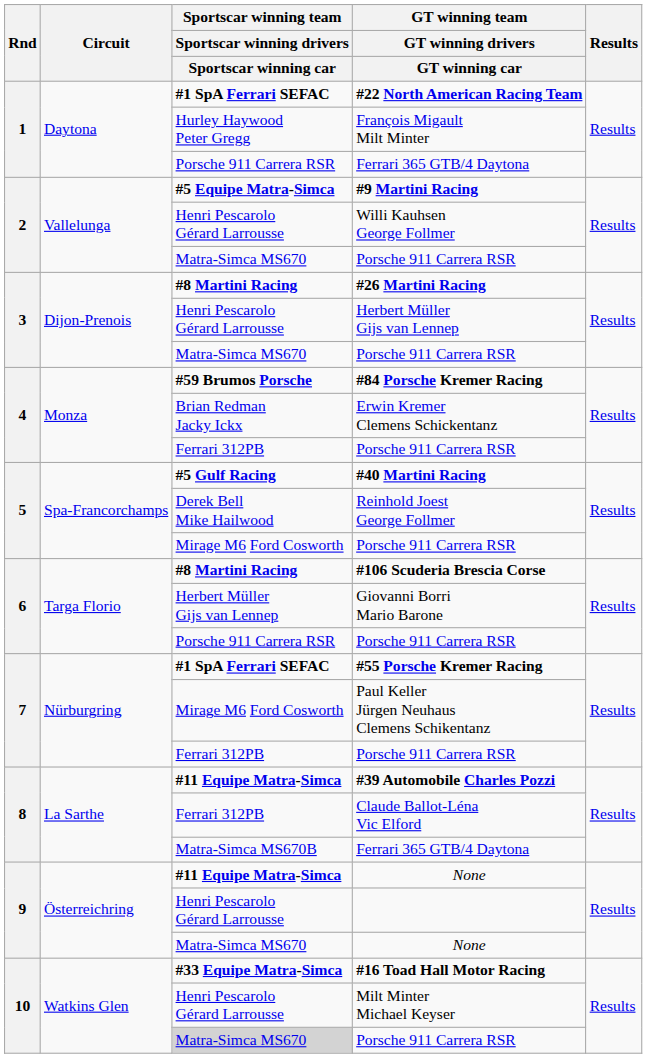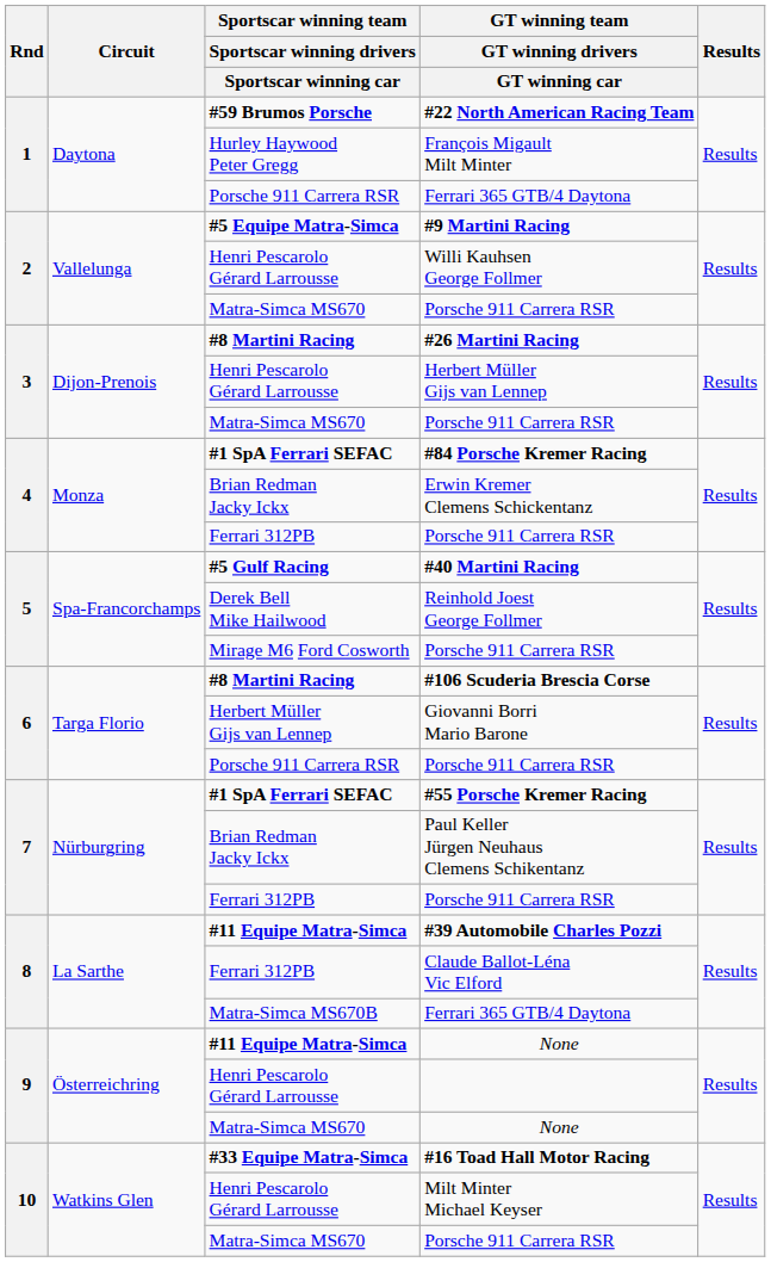 <table class="wikitable" style="font-size: 90%;">
 <tr>
 <th rowspan=3>Rnd</th>
 <th rowspan=3>Circuit</th>
 <th>Sportscar winning team</th>
 <th>GT winning team</th>
 <th rowspan=3>Results</th>
 </tr>
 <tr>
 <th>Sportscar winning drivers</th>
 <th>GT winning drivers</th>
 </tr>
 <tr>
 <th>Sportscar winning car</th>
 <th>GT winning car</th>
 </tr>
 <tr>
 <th rowspan=3>1</th>
 <td rowspan=3><a href='#'>Daytona</a></td>
-<td><strong> #1 SpA <a href='#'>Ferrari</a> SEFAC</strong></td>
+<td><strong> #59 Brumos <a href='#'>Porsche</a></strong></td>
 <td><strong> #22 <a href='#'>North American Racing Team</a></strong></td>
 <td rowspan=3><a href='#'>Results</a></td>
 </tr>
 <tr>
 <td> <a href='#'>Hurley Haywood</a><br> <a href='#'>Peter Gregg</a></td>
 <td> <a href='#'>François Migault</a><br> Milt Minter</td>
 </tr>
 <tr>
 <td> <a href='#'>Porsche 911 Carrera RSR</a></td>
 <td> <a href='#'>Ferrari 365 GTB/4 Daytona</a></td>
 </tr>
 <tr>
 <th rowspan=3>2</th>
 <td rowspan=3><a href='#'>Vallelunga</a></td>
 <td><strong> #5 <a href='#'>Equipe Matra</a>-<a href='#'>Simca</a></strong></td>
 <td><strong> #9 <a href='#'>Martini Racing</a></strong></td>
 <td rowspan=3><a href='#'>Results</a></td>
 </tr>
 <tr>
 <td> <a href='#'>Henri Pescarolo</a><br> <a href='#'>Gérard Larrousse</a></td>
 <td> Willi Kauhsen<br> <a href='#'>George Follmer</a></td>
 </tr>
 <tr>
 <td> <a href='#'>Matra-Simca MS670</a></td>
 <td> <a href='#'>Porsche 911 Carrera RSR</a></td>
 </tr>
 <tr>
 <th rowspan=3>3</th>
 <td rowspan=3><a href='#'>Dijon-Prenois</a></td>
 <td><strong> #8 <a href='#'>Martini Racing</a></strong></td>
 <td><strong> #26 <a href='#'>Martini Racing</a></strong></td>
 <td rowspan=3><a href='#'>Results</a></td>
 </tr>
 <tr>
 <td> <a href='#'>Henri Pescarolo</a><br> <a href='#'>Gérard Larrousse</a></td>
 <td> <a href='#'>Herbert Müller</a><br> <a href='#'>Gijs van Lennep</a></td>
 </tr>
 <tr>
 <td> <a href='#'>Matra-Simca MS670</a></td>
 <td> <a href='#'>Porsche 911 Carrera RSR</a></td>
 </tr>
 <tr>
 <th rowspan=3>4</th>
 <td rowspan=3><a href='#'>Monza</a></td>
-<td><strong> #59 Brumos <a href='#'>Porsche</a></strong></td>
+<td><strong> #1 SpA <a href='#'>Ferrari</a> SEFAC</strong></td>
 <td><strong> #84 <a href='#'>Porsche</a> Kremer Racing</strong></td>
 <td rowspan=3><a href='#'>Results</a></td>
 </tr>
 <tr>
 <td> <a href='#'>Brian Redman</a><br> <a href='#'>Jacky Ickx</a></td>
 <td> <a href='#'>Erwin Kremer</a><br> Clemens Schickentanz</td>
 </tr>
 <tr>
 <td> <a href='#'>Ferrari 312PB</a></td>
 <td> <a href='#'>Porsche 911 Carrera RSR</a></td>
 </tr>
 <tr>
 <th rowspan=3>5</th>
 <td rowspan=3><a href='#'>Spa-Francorchamps</a></td>
 <td><strong> #5 <a href='#'>Gulf Racing</a></strong></td>
 <td><strong> #40 <a href='#'>Martini Racing</a></strong></td>
 <td rowspan=3><a href='#'>Results</a></td>
 </tr>
 <tr>
 <td> <a href='#'>Derek Bell</a><br> <a href='#'>Mike Hailwood</a></td>
 <td> <a href='#'>Reinhold Joest</a><br> <a href='#'>George Follmer</a></td>
 </tr>
 <tr>
 <td> <a href='#'>Mirage M6</a> <a href='#'>Ford Cosworth</a></td>
 <td> <a href='#'>Porsche 911 Carrera RSR</a></td>
 </tr>
 <tr>
 <th rowspan=3>6</th>
 <td rowspan=3><a href='#'>Targa Florio</a></td>
 <td><strong> #8 <a href='#'>Martini Racing</a></strong></td>
 <td><strong> #106 Scuderia Brescia Corse</strong></td>
 <td rowspan=3><a href='#'>Results</a></td>
 </tr>
 <tr>
 <td> <a href='#'>Herbert Müller</a><br> <a href='#'>Gijs van Lennep</a></td>
 <td> Giovanni Borri<br> Mario Barone</td>
 </tr>
 <tr>
 <td> <a href='#'>Porsche 911 Carrera RSR</a></td>
 <td> <a href='#'>Porsche 911 Carrera RSR</a></td>
 </tr>
 <tr>
 <th rowspan=3>7</th>
 <td rowspan=3><a href='#'>Nürburgring</a></td>
 <td><strong> #1 SpA <a href='#'>Ferrari</a> SEFAC</strong></td>
 <td><strong> #55 <a href='#'>Porsche</a> Kremer Racing</strong></td>
 <td rowspan=3><a href='#'>Results</a></td>
 </tr>
 <tr>
-<td> <a href='#'>Mirage M6</a> <a href='#'>Ford Cosworth</a></td>
+<td> <a href='#'>Brian Redman</a><br> <a href='#'>Jacky Ickx</a></td>
 <td> Paul Keller<br> Jürgen Neuhaus<br> Clemens Schikentanz</td>
 </tr>
 <tr>
 <td> <a href='#'>Ferrari 312PB</a></td>
 <td> <a href='#'>Porsche 911 Carrera RSR</a></td>
 </tr>
 <tr>
 <th rowspan=3>8</th>
 <td rowspan=3><a href='#'>La Sarthe</a></td>
 <td><strong> #11 <a href='#'>Equipe Matra</a>-<a href='#'>Simca</a></strong></td>
 <td><strong> #39 Automobile <a href='#'>Charles Pozzi</a></strong></td>
 <td rowspan=3><a href='#'>Results</a></td>
 </tr>
 <tr>
 <td> <a href='#'>Ferrari 312PB</a></td>
 <td> <a href='#'>Claude Ballot-Léna</a><br> <a href='#'>Vic Elford</a></td>
 </tr>
 <tr>
 <td> <a href='#'>Matra-Simca MS670B</a></td>
 <td> <a href='#'>Ferrari 365 GTB/4 Daytona</a></td>
 </tr>
 <tr>
 <th rowspan=3>9</th>
 <td rowspan=3><a href='#'>Österreichring</a></td>
 <td><strong> #11 <a href='#'>Equipe Matra</a>-<a href='#'>Simca</a></strong></td>
 <td align=center><em>None</em></td>
 <td rowspan=3><a href='#'>Results</a></td>
 </tr>
 <tr>
 <td> <a href='#'>Henri Pescarolo</a><br> <a href='#'>Gérard Larrousse</a></td>
 <td></td>
 </tr>
 <tr>
 <td> <a href='#'>Matra-Simca MS670</a></td>
 <td align=center><em>None</em></td>
 </tr>
 <tr>
 <th rowspan=3>10</th>
 <td rowspan=3><a href='#'>Watkins Glen</a></td>
 <td><strong> #33 <a href='#'>Equipe Matra</a>-<a href='#'>Simca</a></strong></td>
 <td><strong> #16 Toad Hall Motor Racing</strong></td>
 <td rowspan=3><a href='#'>Results</a></td>
 </tr>
 <tr>
 <td> <a href='#'>Henri Pescarolo</a><br> <a href='#'>Gérard Larrousse</a></td>
 <td> Milt Minter<br> Michael Keyser</td>
 </tr>
 <tr>
-<td style="background: lightgrey;"> <a href='#'>Matra-Simca MS670</a></td>
+<td> <a href='#'>Matra-Simca MS670</a></td>
 <td> <a href='#'>Porsche 911 Carrera RSR</a></td>
 </tr>
 </table>
